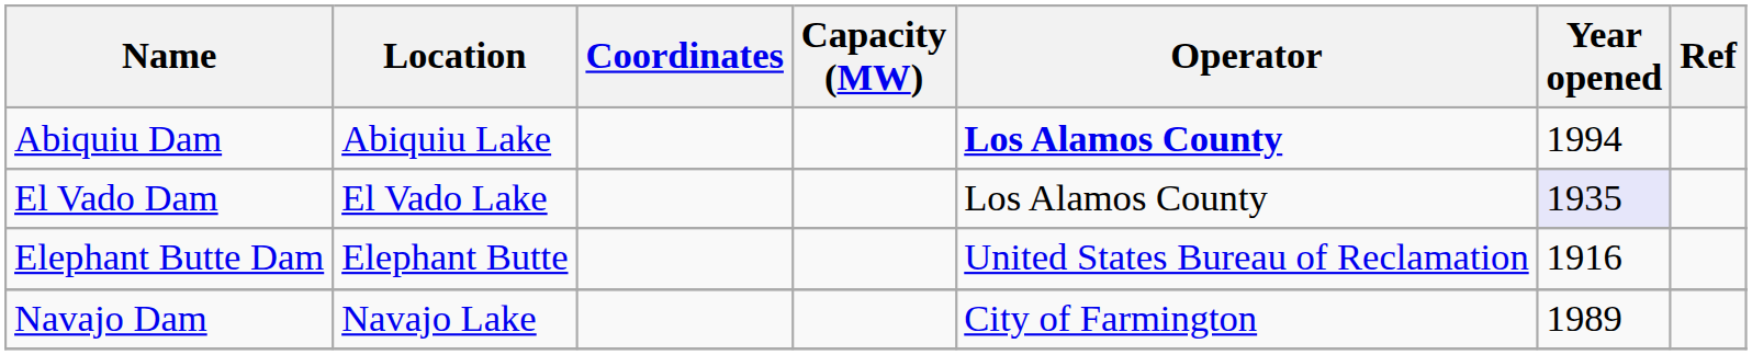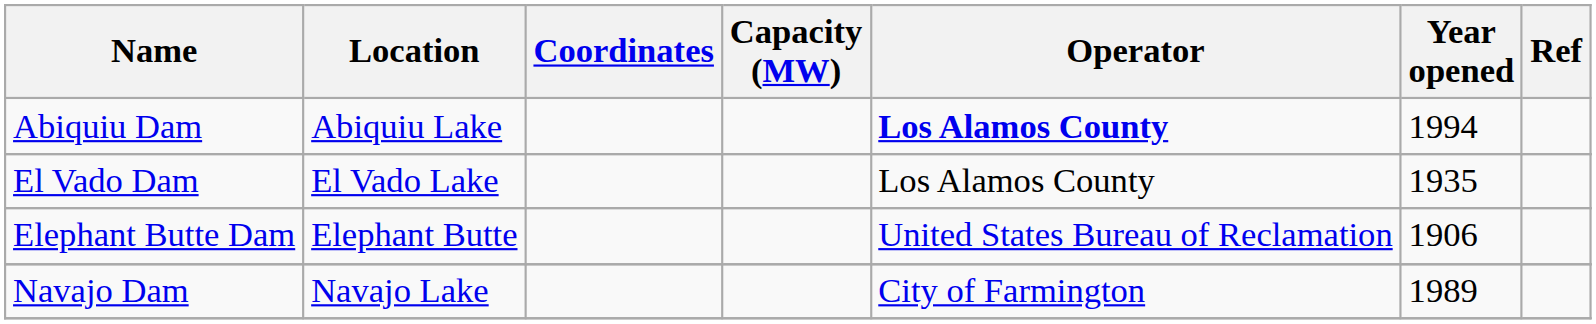 <table class="wikitable sortable">
 <tr>
 <th>Name</th>
 <th>Location</th>
 <th><a href='#'>Coordinates</a></th>
 <th>Capacity<br>(<a href='#'>MW</a>)</th>
 <th>Operator</th>
 <th>Year<br>opened</th>
 <th>Ref</th>
 </tr>
 <tr>
 <td><a href='#'>Abiquiu Dam</a></td>
 <td><a href='#'>Abiquiu Lake</a></td>
 <td></td>
 <td align=center></td>
 <td><strong><a href='#'>Los Alamos County</a></strong></td>
 <td>1994</td>
 <td></td>
 </tr>
 <tr>
 </tr>
 <tr>
 <td><a href='#'>El Vado Dam</a></td>
 <td><a href='#'>El Vado Lake</a></td>
 <td></td>
 <td align=center></td>
 <td>Los Alamos County</td>
-<td style="background: lavender;">1935</td>
+<td>1935</td>
 <td></td>
 </tr>
 <tr>
 </tr>
 <tr>
 <td><a href='#'>Elephant Butte Dam</a></td>
 <td><a href='#'>Elephant Butte</a></td>
 <td></td>
 <td align=center></td>
 <td><a href='#'>United States Bureau of Reclamation</a></td>
-<td>1916</td>
+<td>1906</td>
 <td></td>
 </tr>
 <tr>
 </tr>
 <tr>
 <td><a href='#'>Navajo Dam</a></td>
 <td><a href='#'>Navajo Lake</a></td>
 <td></td>
 <td align=center></td>
 <td><a href='#'>City of Farmington</a></td>
 <td>1989</td>
 <td></td>
 </tr>
 <tr>
 </tr>
 </table>
